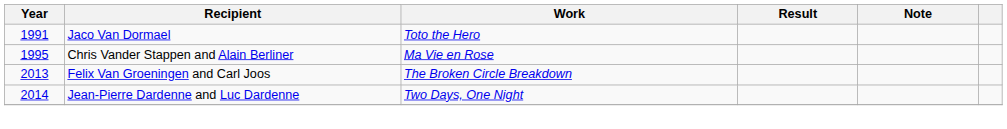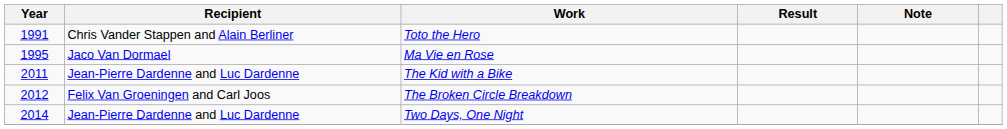 <table class="wikitable plainrowheaders" width="100%">
 <tr>
 <th width="5%">Year<br></th>
 <th width="28%">Recipient</th>
 <th width="28%">Work</th>
 <th width="10%">Result</th>
 <th width="10%">Note</th>
 <th width="2%"></th>
 </tr>
 <tr>
 <td align="center"><a href='#'>1991</a><br></td>
-<td><a href='#'>Jaco Van Dormael</a></td>
+<td>Chris Vander Stappen and <a href='#'>Alain Berliner</a></td>
 <td><em><a href='#'>Toto the Hero</a></em></td>
 <td></td>
 <td></td>
 <td align="center"></td>
 </tr>
 <tr>
 <td align="center"><a href='#'>1995</a><br></td>
-<td>Chris Vander Stappen and <a href='#'>Alain Berliner</a></td>
+<td><a href='#'>Jaco Van Dormael</a></td>
 <td><em><a href='#'>Ma Vie en Rose</a></em></td>
 <td></td>
 <td></td>
 <td align="center"></td>
 </tr>
 <tr>
-<td align="center"><a href='#'>2013</a><br></td>
+<td align="center"><a href='#'>2011</a><br></td>
+<td><a href='#'>Jean-Pierre Dardenne</a> and <a href='#'>Luc Dardenne</a></td>
+<td><em><a href='#'>The Kid with a Bike</a></em></td>
+<td></td>
+<td></td>
+<td align="center"></td>
+</tr>
+<tr>
+<td align="center"><a href='#'>2012</a><br></td>
 <td><a href='#'>Felix Van Groeningen</a> and Carl Joos</td>
 <td><em><a href='#'>The Broken Circle Breakdown</a></em></td>
 <td></td>
 <td></td>
 <td align="center"></td>
 </tr>
 <tr>
 <td align="center"><a href='#'>2014</a><br></td>
 <td><a href='#'>Jean-Pierre Dardenne</a> and <a href='#'>Luc Dardenne</a></td>
 <td><em><a href='#'>Two Days, One Night</a></em></td>
 <td></td>
 <td></td>
 <td align="center"></td>
 </tr>
 <tr>
 </tr>
 </table>
